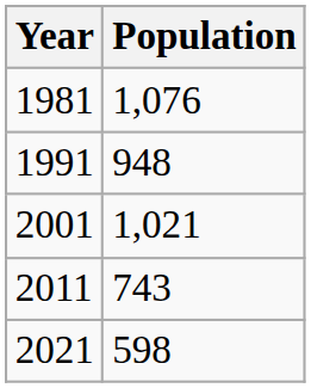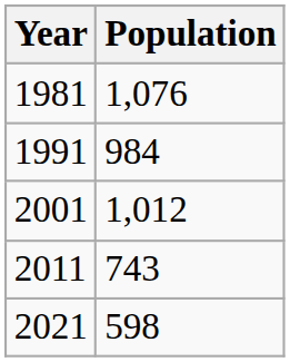 <table class=wikitable>
 <tr>
 <th>Year</th>
 <th>Population</th>
 </tr>
 <tr>
 <td>1981</td>
 <td>1,076</td>
 </tr>
 <tr>
 <td>1991</td>
-<td>948</td>
+<td>984</td>
 </tr>
 <tr>
 <td>2001</td>
-<td>1,021</td>
+<td>1,012</td>
 </tr>
 <tr>
 <td>2011</td>
 <td>743</td>
 </tr>
 <tr>
 <td>2021</td>
 <td>598</td>
 </tr>
 </table>
